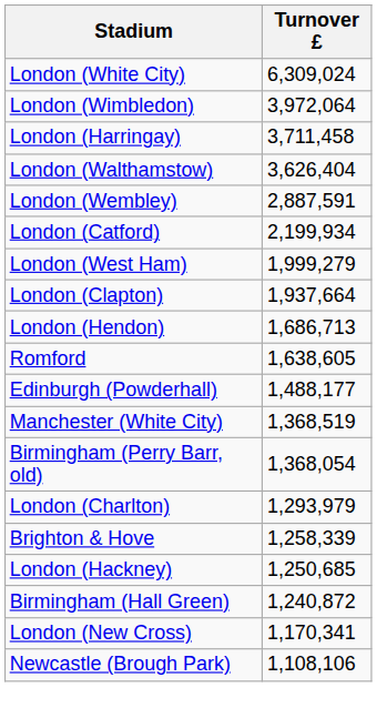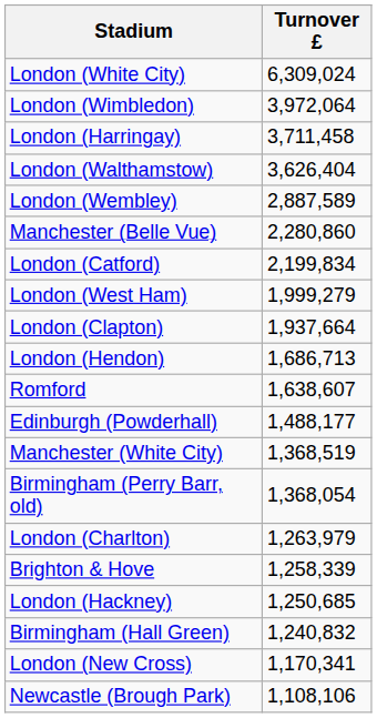 <table class="wikitable">
 <tr>
 <th width=200>Stadium</th>
 <th width=80>Turnover £</th>
 </tr>
 <tr>
 <td><a href='#'>London (White City)</a></td>
 <td>6,309,024</td>
 </tr>
 <tr>
 <td><a href='#'>London (Wimbledon)</a></td>
 <td>3,972,064</td>
 </tr>
 <tr>
 <td><a href='#'>London (Harringay)</a></td>
 <td>3,711,458</td>
 </tr>
 <tr>
 <td><a href='#'>London (Walthamstow)</a></td>
 <td>3,626,404</td>
 </tr>
 <tr>
 <td><a href='#'>London (Wembley)</a></td>
-<td>2,887,591</td>
+<td>2,887,589</td>
+</tr>
+<tr>
+<td><a href='#'>Manchester (Belle Vue)</a></td>
+<td>2,280,860</td>
 </tr>
 <tr>
 <td><a href='#'>London (Catford)</a></td>
-<td>2,199,934</td>
+<td>2,199,834</td>
 </tr>
 <tr>
 <td><a href='#'>London (West Ham)</a></td>
 <td>1,999,279</td>
 </tr>
 <tr>
 <td><a href='#'>London (Clapton)</a></td>
 <td>1,937,664</td>
 </tr>
 <tr>
 <td><a href='#'>London (Hendon)</a></td>
 <td>1,686,713</td>
 </tr>
 <tr>
 <td><a href='#'>Romford</a></td>
-<td>1,638,605</td>
+<td>1,638,607</td>
 </tr>
 <tr>
 <td><a href='#'>Edinburgh (Powderhall)</a></td>
 <td>1,488,177</td>
 </tr>
 <tr>
 <td><a href='#'>Manchester (White City)</a></td>
 <td>1,368,519</td>
 </tr>
 <tr>
 <td><a href='#'>Birmingham (Perry Barr, old)</a></td>
 <td>1,368,054</td>
 </tr>
 <tr>
 <td><a href='#'>London (Charlton)</a></td>
-<td>1,293,979</td>
+<td>1,263,979</td>
 </tr>
 <tr>
 <td><a href='#'>Brighton & Hove</a></td>
 <td>1,258,339</td>
 </tr>
 <tr>
 <td><a href='#'>London (Hackney)</a></td>
 <td>1,250,685</td>
 </tr>
 <tr>
 <td><a href='#'>Birmingham (Hall Green)</a></td>
-<td>1,240,872</td>
+<td>1,240,832</td>
 </tr>
 <tr>
 <td><a href='#'>London (New Cross)</a></td>
 <td>1,170,341</td>
 </tr>
 <tr>
 <td><a href='#'>Newcastle (Brough Park)</a></td>
 <td>1,108,106</td>
 </tr>
 </table>
